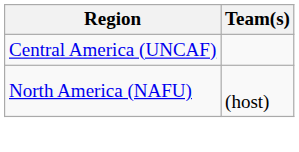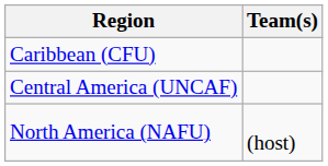 <table class=wikitable>
 <tr>
 <th>Region</th>
 <th>Team(s)</th>
+</tr>
+<tr>
+<td><a href='#'>Caribbean (CFU)</a></td>
+<td> <br></td>
 </tr>
 <tr>
 <td><a href='#'>Central America (UNCAF)</a></td>
 <td><br> </td>
 </tr>
 <tr>
 <td><a href='#'>North America (NAFU)</a></td>
 <td><br> (host)</td>
 </tr>
 </table>
